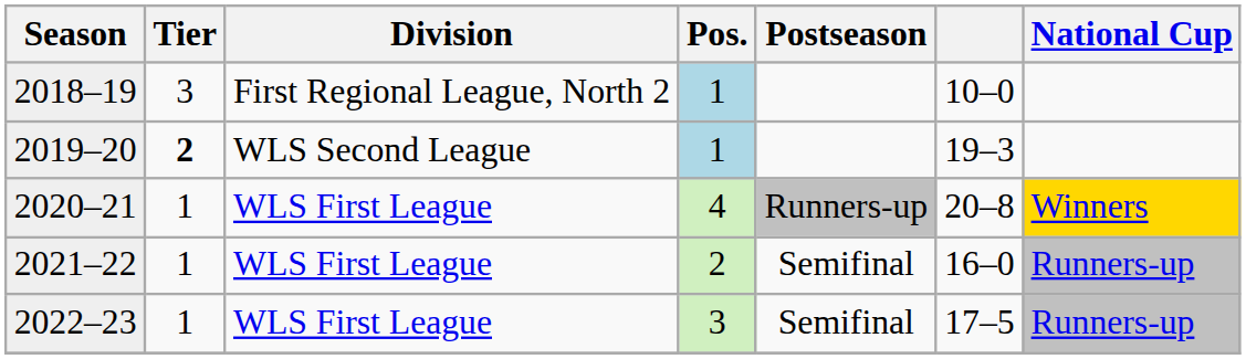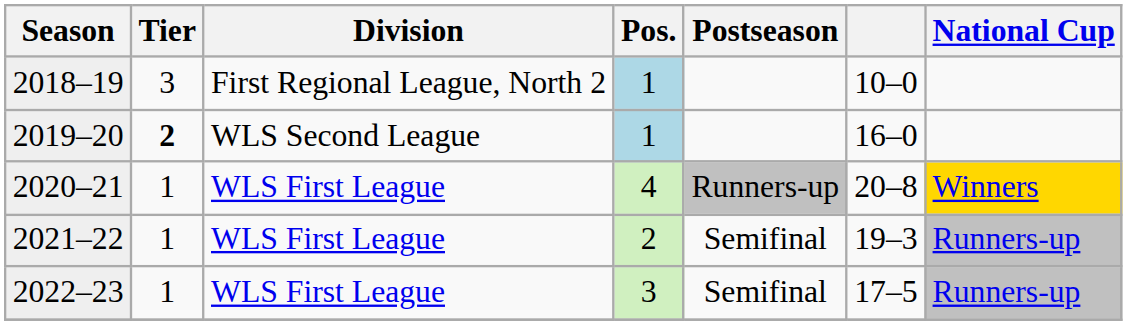 <table class="wikitable" style="font-size:85%; text-align:center">
 <tr>
 <th>Season</th>
 <th>Tier</th>
 <th>Division</th>
 <th>Pos.</th>
 <th>Postseason</th>
 <th></th>
 <th><a href='#'>National Cup</a></th>
 </tr>
 <tr>
 <td bgcolor=#efefef>2018–19</td>
 <td>3</td>
 <td align=left>First Regional League, North 2</td>
 <td bgcolor=lightblue>1</td>
 <td></td>
 <td>10–0</td>
 <td></td>
 </tr>
 <tr>
 <td bgcolor=#efefef>2019–20</td>
 <td><strong>2</strong></td>
 <td align=left>WLS Second League</td>
 <td bgcolor=lightblue>1</td>
 <td></td>
-<td>19–3</td>
+<td>16–0</td>
 <td></td>
 </tr>
 <tr>
 <td bgcolor=#efefef>2020–21</td>
 <td>1</td>
 <td align=left><a href='#'>WLS First League</a></td>
 <td bgcolor=#D0F0C0>4</td>
 <td align=left bgcolor=silver>Runners-up</td>
 <td>20–8</td>
 <td align=left bgcolor=gold><a href='#'>Winners</a></td>
 </tr>
 <tr>
 <td bgcolor=#efefef>2021–22</td>
 <td>1</td>
 <td align=left><a href='#'>WLS First League</a></td>
 <td bgcolor=#D0F0C0>2</td>
 <td>Semifinal</td>
-<td>16–0</td>
+<td>19–3</td>
 <td align=left bgcolor=silver><a href='#'>Runners-up</a></td>
 </tr>
 <tr>
 <td bgcolor=#efefef>2022–23</td>
 <td>1</td>
 <td align=left><a href='#'>WLS First League</a></td>
 <td bgcolor=#D0F0C0>3</td>
 <td>Semifinal</td>
 <td>17–5</td>
 <td align=left bgcolor=silver><a href='#'>Runners-up</a></td>
 </tr>
 <tr>
 </tr>
 </table>
